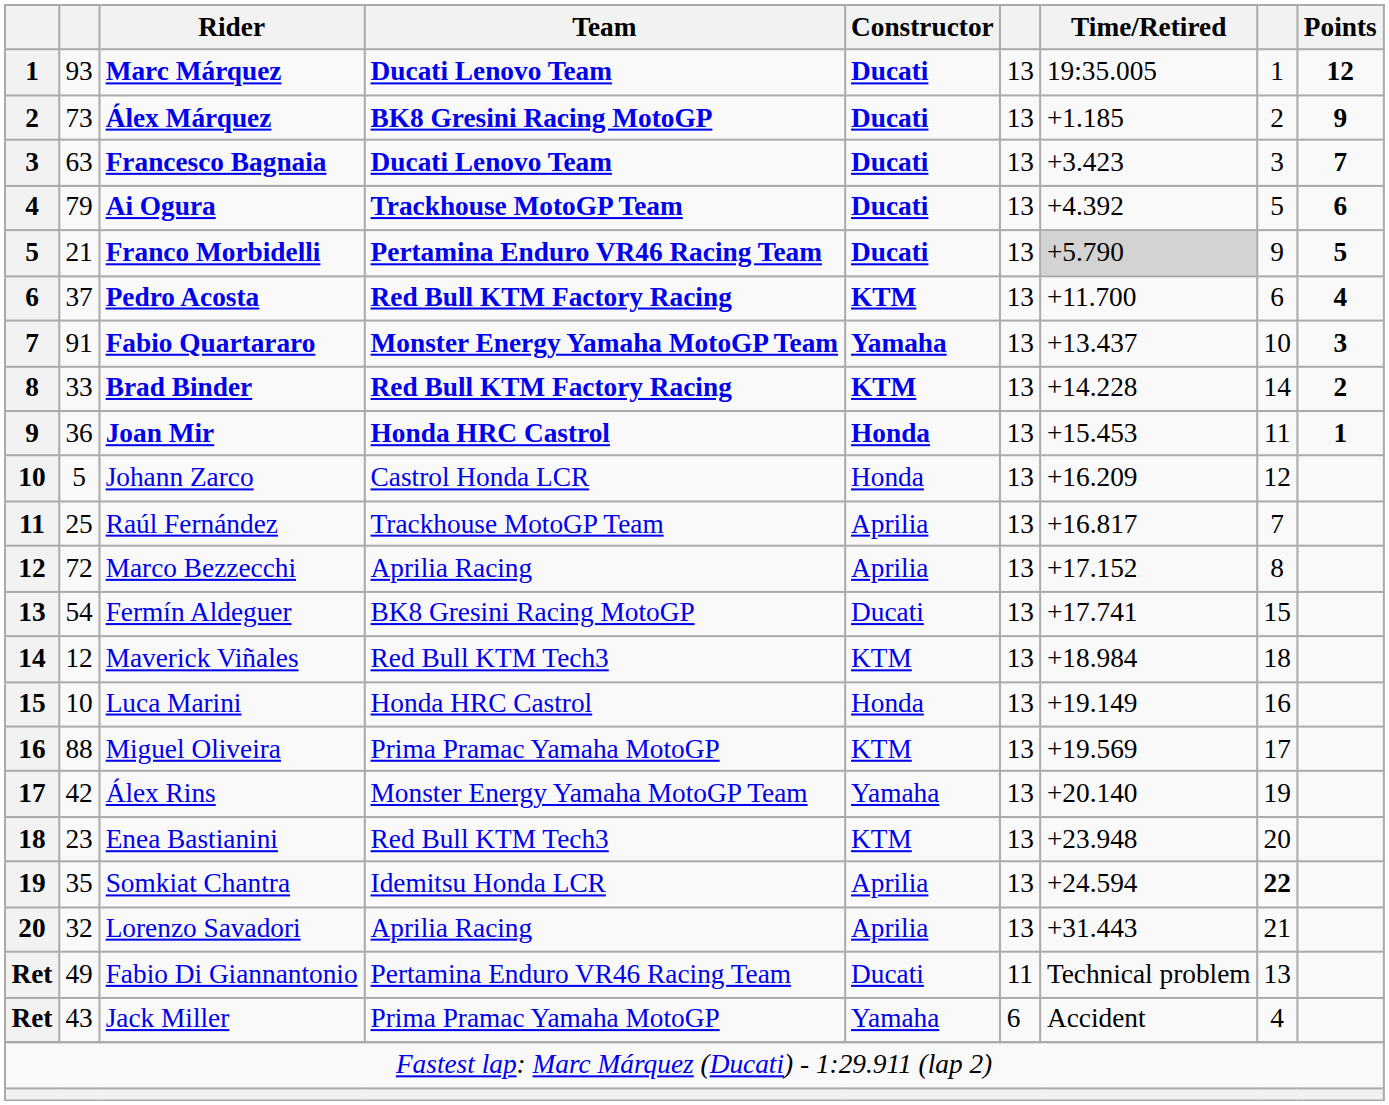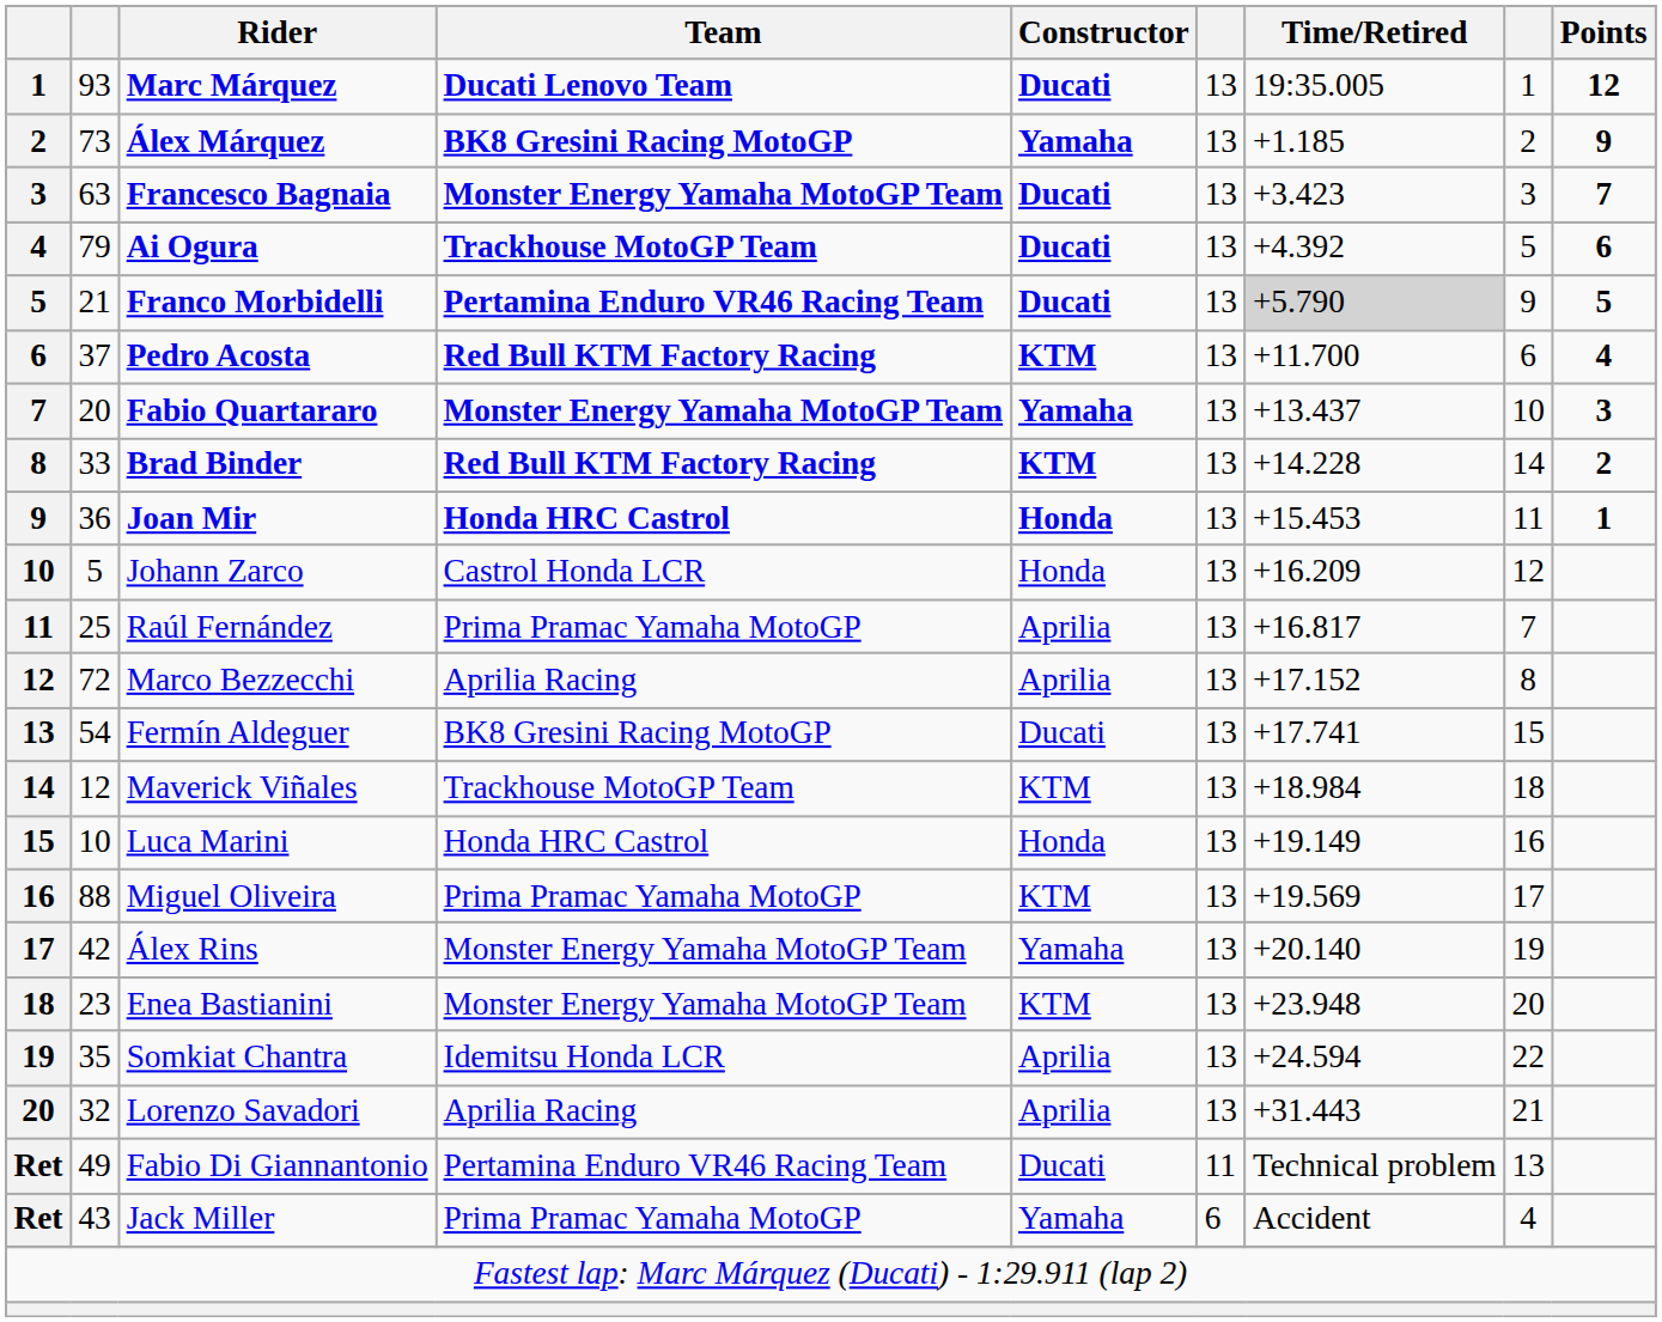 <table class="wikitable sortable" style="font-size: 85%;">
 <tr>
 <th scope="col"></th>
 <th scope="col"></th>
 <th scope="col">Rider</th>
 <th scope="col">Team</th>
 <th scope="col">Constructor</th>
 <th scope="col" class="unsortable"></th>
 <th scope="col" class="unsortable">Time/Retired</th>
 <th scope="col"></th>
 <th scope="col">Points</th>
 </tr>
 <tr>
 <th>1</th>
 <td align="center">93</td>
 <td> <strong><a href='#'>Marc Márquez</a></strong></td>
 <td><strong><a href='#'>Ducati Lenovo Team</a></strong></td>
 <td><strong><a href='#'>Ducati</a></strong></td>
 <td>13</td>
 <td>19:35.005</td>
 <td align="center">1</td>
 <td align="center"><strong>12</strong></td>
 </tr>
 <tr>
 <th>2</th>
 <td align="center">73</td>
 <td> <strong><a href='#'>Álex Márquez</a></strong></td>
 <td><strong><a href='#'>BK8 Gresini Racing MotoGP</a></strong></td>
-<td><strong><a href='#'>Ducati</a></strong></td>
+<td><strong><a href='#'>Yamaha</a></strong></td>
 <td>13</td>
 <td>+1.185</td>
 <td align="center">2</td>
 <td align="center"><strong>9</strong></td>
 </tr>
 <tr>
 <th>3</th>
 <td align="center">63</td>
 <td> <strong><a href='#'>Francesco Bagnaia</a></strong></td>
-<td><strong><a href='#'>Ducati Lenovo Team</a></strong></td>
+<td><strong><a href='#'>Monster Energy Yamaha MotoGP Team</a></strong></td>
 <td><strong><a href='#'>Ducati</a></strong></td>
 <td>13</td>
 <td>+3.423</td>
 <td align="center">3</td>
 <td align="center"><strong>7</strong></td>
 </tr>
 <tr>
 <th>4</th>
 <td align="center">79</td>
 <td> <strong><a href='#'>Ai Ogura</a></strong></td>
 <td><strong><a href='#'>Trackhouse MotoGP Team</a></strong></td>
 <td><strong><a href='#'>Ducati</a></strong></td>
 <td>13</td>
 <td>+4.392</td>
 <td align="center">5</td>
 <td align="center"><strong>6</strong></td>
 </tr>
 <tr>
 <th>5</th>
 <td align="center">21</td>
 <td> <strong><a href='#'>Franco Morbidelli</a></strong></td>
 <td><strong><a href='#'>Pertamina Enduro VR46 Racing Team</a></strong></td>
 <td><strong><a href='#'>Ducati</a></strong></td>
 <td>13</td>
 <td style="background: lightgrey;">+5.790</td>
 <td align="center">9</td>
 <td align="center"><strong>5</strong></td>
 </tr>
 <tr>
 <th>6</th>
 <td align="center">37</td>
 <td> <strong><a href='#'>Pedro Acosta</a> </strong></td>
 <td><strong><a href='#'>Red Bull KTM Factory Racing</a></strong></td>
 <td><strong><a href='#'>KTM</a></strong></td>
 <td>13</td>
 <td>+11.700</td>
 <td align="center">6</td>
 <td align="center"><strong>4</strong></td>
 </tr>
 <tr>
 <th>7</th>
-<td align="center">91</td>
+<td align="center">20</td>
 <td> <strong><a href='#'>Fabio Quartararo</a></strong></td>
 <td><strong><a href='#'>Monster Energy Yamaha MotoGP Team</a></strong></td>
 <td><strong><a href='#'>Yamaha</a></strong></td>
 <td>13</td>
 <td>+13.437</td>
 <td align="center">10</td>
 <td align="center"><strong>3</strong></td>
 </tr>
 <tr>
 <th>8</th>
 <td align="center">33</td>
 <td> <strong><a href='#'>Brad Binder</a></strong></td>
 <td><strong><a href='#'>Red Bull KTM Factory Racing</a></strong></td>
 <td><strong><a href='#'>KTM</a></strong></td>
 <td>13</td>
 <td>+14.228</td>
 <td align="center">14</td>
 <td align="center"><strong>2</strong></td>
 </tr>
 <tr>
 <th>9</th>
 <td align="center">36</td>
 <td> <strong><a href='#'>Joan Mir</a></strong></td>
 <td><strong><a href='#'>Honda HRC Castrol</a></strong></td>
 <td><strong><a href='#'>Honda</a></strong></td>
 <td>13</td>
 <td>+15.453</td>
 <td align="center">11</td>
 <td align="center"><strong>1</strong></td>
 </tr>
 <tr>
 <th>10</th>
 <td align="center">5</td>
 <td> <a href='#'>Johann Zarco</a></td>
 <td><a href='#'>Castrol Honda LCR</a></td>
 <td><a href='#'>Honda</a></td>
 <td>13</td>
 <td>+16.209</td>
 <td align="center">12</td>
 <td align="center"></td>
 </tr>
 <tr>
 <th>11</th>
 <td align="center">25</td>
 <td> <a href='#'>Raúl Fernández</a></td>
-<td><a href='#'>Trackhouse MotoGP Team</a></td>
+<td><a href='#'>Prima Pramac Yamaha MotoGP</a></td>
 <td><a href='#'>Aprilia</a></td>
 <td>13</td>
 <td>+16.817</td>
 <td align="center">7</td>
 <td align="center"></td>
 </tr>
 <tr>
 <th>12</th>
 <td align="center">72</td>
 <td> <a href='#'>Marco Bezzecchi</a></td>
 <td><a href='#'>Aprilia Racing</a></td>
 <td><a href='#'>Aprilia</a></td>
 <td>13</td>
 <td>+17.152</td>
 <td align="center">8</td>
 <td align="center"></td>
 </tr>
 <tr>
 <th>13</th>
 <td align="center">54</td>
 <td> <a href='#'>Fermín Aldeguer</a></td>
 <td><a href='#'>BK8 Gresini Racing MotoGP</a></td>
 <td><a href='#'>Ducati</a></td>
 <td>13</td>
 <td>+17.741</td>
 <td align="center">15</td>
 <td align="center"></td>
 </tr>
 <tr>
 <th>14</th>
 <td align="center">12</td>
 <td> <a href='#'>Maverick Viñales</a></td>
-<td><a href='#'>Red Bull KTM Tech3</a></td>
+<td><a href='#'>Trackhouse MotoGP Team</a></td>
 <td><a href='#'>KTM</a></td>
 <td>13</td>
 <td>+18.984</td>
 <td align="center">18</td>
 <td align="center"></td>
 </tr>
 <tr>
 <th>15</th>
 <td align="center">10</td>
 <td> <a href='#'>Luca Marini</a></td>
 <td><a href='#'>Honda HRC Castrol</a></td>
 <td><a href='#'>Honda</a></td>
 <td>13</td>
 <td>+19.149</td>
 <td align="center">16</td>
 <td align="center"></td>
 </tr>
 <tr>
 <th>16</th>
 <td align="center">88</td>
 <td> <a href='#'>Miguel Oliveira</a></td>
 <td><a href='#'>Prima Pramac Yamaha MotoGP</a></td>
 <td><a href='#'>KTM</a></td>
 <td>13</td>
 <td>+19.569</td>
 <td align="center">17</td>
 <td align="center"></td>
 </tr>
 <tr>
 <th>17</th>
 <td align="center">42</td>
 <td> <a href='#'>Álex Rins</a></td>
 <td><a href='#'>Monster Energy Yamaha MotoGP Team</a></td>
 <td><a href='#'>Yamaha</a></td>
 <td>13</td>
 <td>+20.140</td>
 <td align="center">19</td>
 <td align="center"></td>
 </tr>
 <tr>
 <th>18</th>
 <td align="center">23</td>
 <td> <a href='#'>Enea Bastianini</a></td>
-<td><a href='#'>Red Bull KTM Tech3</a></td>
+<td><a href='#'>Monster Energy Yamaha MotoGP Team</a></td>
 <td><a href='#'>KTM</a></td>
 <td>13</td>
 <td>+23.948</td>
 <td align="center">20</td>
 <td align="center"></td>
 </tr>
 <tr>
 <th>19</th>
 <td align="center">35</td>
 <td> <a href='#'>Somkiat Chantra</a></td>
 <td><a href='#'>Idemitsu Honda LCR</a></td>
 <td><a href='#'>Aprilia</a></td>
 <td>13</td>
 <td>+24.594</td>
-<td align="center"><strong>22</strong></td>
+<td align="center">22</td>
 <td align="center"></td>
 </tr>
 <tr>
 <th>20</th>
 <td align="center">32</td>
 <td> <a href='#'>Lorenzo Savadori</a></td>
 <td><a href='#'>Aprilia Racing</a></td>
 <td><a href='#'>Aprilia</a></td>
 <td>13</td>
 <td>+31.443</td>
 <td align="center">21</td>
 <td align="center"></td>
 </tr>
 <tr>
 <th>Ret</th>
 <td align="center">49</td>
 <td> <a href='#'>Fabio Di Giannantonio</a></td>
 <td><a href='#'>Pertamina Enduro VR46 Racing Team</a></td>
 <td><a href='#'>Ducati</a></td>
 <td>11</td>
 <td>Technical problem</td>
 <td align="center">13</td>
 <td align="center"></td>
 </tr>
 <tr>
 <th>Ret</th>
 <td align="center">43</td>
 <td> <a href='#'>Jack Miller</a></td>
 <td><a href='#'>Prima Pramac Yamaha MotoGP</a></td>
 <td><a href='#'>Yamaha</a></td>
 <td>6</td>
 <td>Accident</td>
 <td align="center">4</td>
 <td align="center"></td>
 </tr>
 <tr>
 </tr>
 <tr class="sortbottom">
 <td colspan="9" style="text-align:center"><em><a href='#'> Fastest lap</a>:  <a href='#'>Marc Márquez</a> (<a href='#'>Ducati</a>) - 1:29.911 (lap 2)</em></td>
 </tr>
 <tr class="sortbottom">
 <th colspan="9"></th>
 </tr>
 </table>
